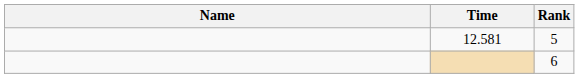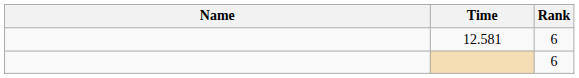 <table class="wikitable" style="text-align:center; font-size:90%;">
 <tr>
 <th style="width:30em">Name</th>
 <th style="width:7em">Time</th>
 <th>Rank</th>
 </tr>
 <tr>
 <td align=left> </td>
 <td>12.581</td>
-<td>5</td>
+<td>6</td>
 </tr>
 <tr>
 <td align=left> </td>
 <td bgcolor=wheat></td>
 <td>6</td>
 </tr>
 </table>
